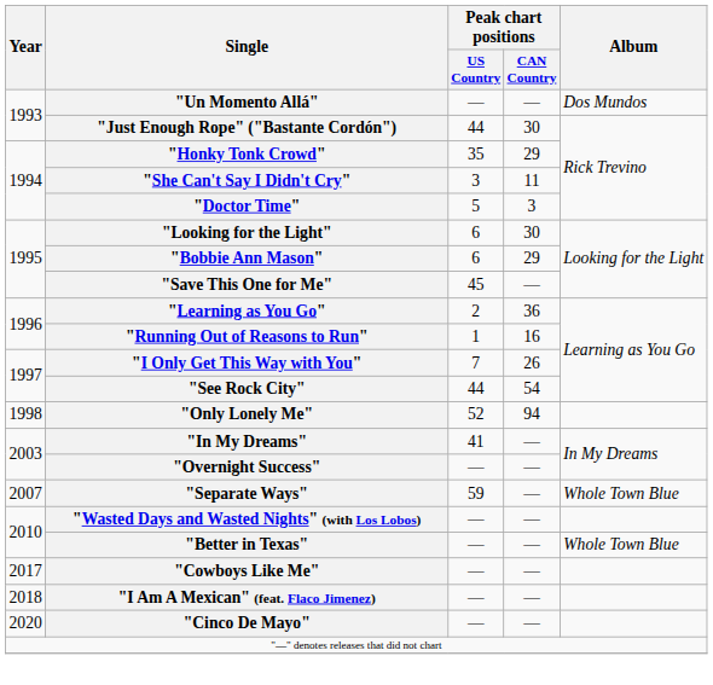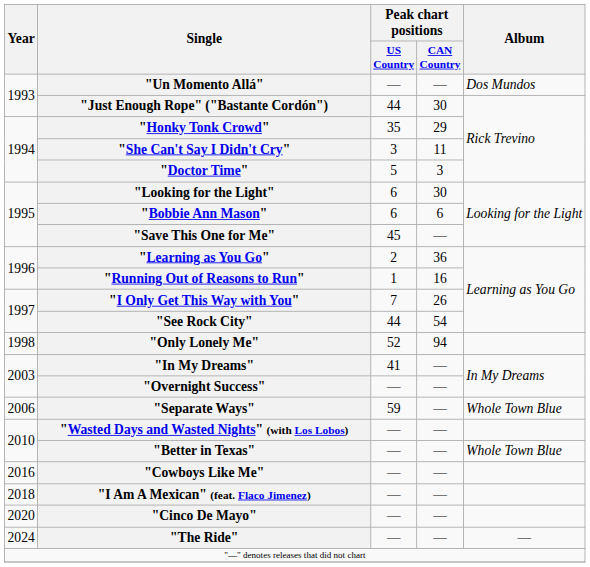 <table class="wikitable plainrowheaders" style="text-align:center;">
 <tr>
 <th rowspan="2">Year</th>
 <th rowspan="2" style="width:24em;">Single</th>
 <th colspan="2">Peak chart<br>positions</th>
 <th rowspan="2">Album</th>
 </tr>
 <tr style="font-size:smaller;">
 <th width="45"><a href='#'>US Country</a><br></th>
 <th width="45"><a href='#'>CAN Country</a><br></th>
 </tr>
 <tr>
 <td rowspan="2">1993</td>
 <th scope="row">"Un Momento Allá"</th>
 <td>—</td>
 <td>—</td>
 <td align="left"><em>Dos Mundos</em></td>
 </tr>
 <tr>
 <th scope="row">"Just Enough Rope" ("Bastante Cordón")</th>
 <td>44</td>
 <td>30</td>
 <td align="left" rowspan="4"><em>Rick Trevino</em></td>
 </tr>
 <tr>
 <td rowspan="3">1994</td>
 <th scope="row">"<a href='#'>Honky Tonk Crowd</a>"</th>
 <td>35</td>
 <td>29</td>
 </tr>
 <tr>
 <th scope="row">"<a href='#'>She Can't Say I Didn't Cry</a>"</th>
 <td>3</td>
 <td>11</td>
 </tr>
 <tr>
 <th scope="row">"<a href='#'>Doctor Time</a>"</th>
 <td>5</td>
 <td>3</td>
 </tr>
 <tr>
 <td rowspan="3">1995</td>
 <th scope="row">"Looking for the Light"</th>
 <td>6</td>
 <td>30</td>
 <td align="left" rowspan="3"><em>Looking for the Light</em></td>
 </tr>
 <tr>
 <th scope="row">"<a href='#'>Bobbie Ann Mason</a>"</th>
 <td>6</td>
-<td>29</td>
+<td>6</td>
 </tr>
 <tr>
 <th scope="row">"Save This One for Me"</th>
 <td>45</td>
 <td>—</td>
 </tr>
 <tr>
 <td rowspan="2">1996</td>
 <th scope="row">"<a href='#'>Learning as You Go</a>"</th>
 <td>2</td>
 <td>36</td>
 <td align="left" rowspan="4"><em>Learning as You Go</em></td>
 </tr>
 <tr>
 <th scope="row">"<a href='#'>Running Out of Reasons to Run</a>"</th>
 <td>1</td>
 <td>16</td>
 </tr>
 <tr>
 <td rowspan="2">1997</td>
 <th scope="row">"<a href='#'>I Only Get This Way with You</a>"</th>
 <td>7</td>
 <td>26</td>
 </tr>
 <tr>
 <th scope="row">"See Rock City"</th>
 <td>44</td>
 <td>54</td>
 </tr>
 <tr>
 <td>1998</td>
 <th scope="row">"Only Lonely Me"</th>
 <td>52</td>
 <td>94</td>
 <td></td>
 </tr>
 <tr>
 <td rowspan="2">2003</td>
 <th scope="row">"In My Dreams"</th>
 <td>41</td>
 <td>—</td>
 <td align="left" rowspan="2"><em>In My Dreams</em></td>
 </tr>
 <tr>
 <th scope="row">"Overnight Success"</th>
 <td>—</td>
 <td>—</td>
 </tr>
 <tr>
-<td>2007</td>
+<td>2006</td>
 <th scope="row">"Separate Ways"</th>
 <td>59</td>
 <td>—</td>
 <td align="left"><em>Whole Town Blue</em></td>
 </tr>
 <tr>
 <td rowspan="2">2010</td>
 <th scope="row">"<a href='#'>Wasted Days and Wasted Nights</a>" <small>(with <a href='#'>Los Lobos</a>)</small></th>
 <td>—</td>
 <td>—</td>
 <td></td>
 </tr>
 <tr>
 <th scope="row">"Better in Texas"</th>
 <td>—</td>
 <td>—</td>
 <td align="left"><em>Whole Town Blue</em></td>
 </tr>
 <tr>
-<td>2017</td>
+<td>2016</td>
 <th scope="row">"Cowboys Like Me"</th>
 <td>—</td>
 <td>—</td>
 <td></td>
 </tr>
 <tr>
 <td>2018</td>
 <th scope="row">"I Am A Mexican" <small>(feat. <a href='#'>Flaco Jimenez</a>)</small></th>
 <td>—</td>
 <td>—</td>
 <td></td>
 </tr>
 <tr>
 <td>2020</td>
 <th scope="row">"Cinco De Mayo"</th>
 <td>—</td>
 <td>—</td>
 <td></td>
 </tr>
 <tr>
+<td>2024</td>
+<th scope="row">"The Ride"</th>
+<td>—</td>
+<td>—</td>
+<td>—</td>
+</tr>
+<tr>
 <td colspan="5" style="font-size:8pt">"—" denotes releases that did not chart</td>
 </tr>
 <tr>
 </tr>
 </table>
